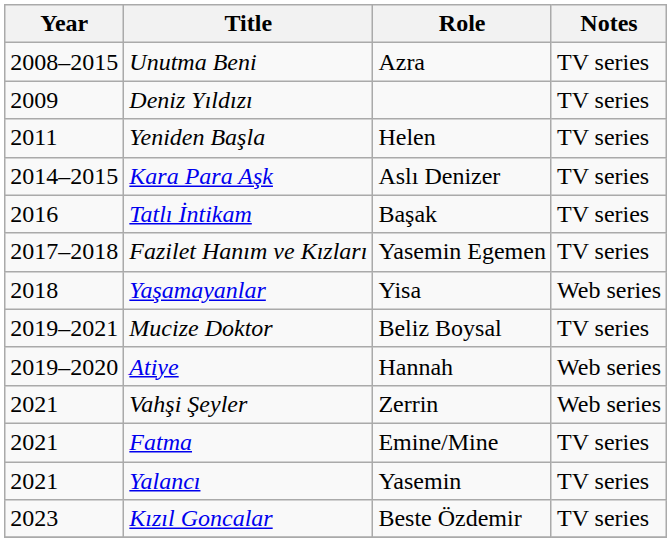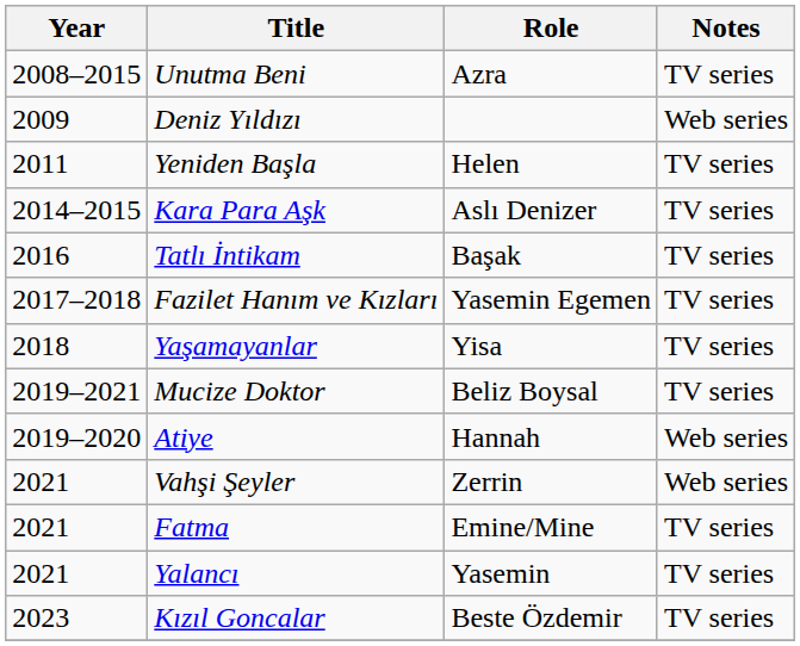 <table class="wikitable">
 <tr>
 <th>Year</th>
 <th>Title</th>
 <th>Role</th>
 <th>Notes</th>
 </tr>
 <tr>
 <td>2008–2015</td>
 <td><em>Unutma Beni</em></td>
 <td>Azra</td>
 <td>TV series</td>
 </tr>
 <tr>
 <td>2009</td>
 <td><em>Deniz Yıldızı</em></td>
 <td></td>
-<td>TV series</td>
+<td>Web series</td>
 </tr>
 <tr>
 <td>2011</td>
 <td><em>Yeniden Başla</em></td>
 <td>Helen</td>
 <td>TV series</td>
 </tr>
 <tr>
 <td>2014–2015</td>
 <td><em><a href='#'>Kara Para Aşk</a></em></td>
 <td>Aslı Denizer</td>
 <td>TV series</td>
 </tr>
 <tr>
 <td>2016</td>
 <td><em><a href='#'>Tatlı İntikam</a></em></td>
 <td>Başak</td>
 <td>TV series</td>
 </tr>
 <tr>
 <td>2017–2018</td>
 <td><em>Fazilet Hanım ve Kızları</em></td>
 <td>Yasemin Egemen</td>
 <td>TV series</td>
 </tr>
 <tr>
 <td>2018</td>
 <td><em><a href='#'>Yaşamayanlar</a></em></td>
 <td>Yisa</td>
-<td>Web series</td>
+<td>TV series</td>
 </tr>
 <tr>
 <td>2019–2021</td>
 <td><em>Mucize Doktor</em></td>
 <td>Beliz Boysal</td>
 <td>TV series</td>
 </tr>
 <tr>
 <td>2019–2020</td>
 <td><em><a href='#'>Atiye</a></em></td>
 <td>Hannah</td>
 <td>Web series</td>
 </tr>
 <tr>
 <td>2021</td>
 <td><em>Vahşi Şeyler</em></td>
 <td>Zerrin</td>
 <td>Web series</td>
 </tr>
 <tr>
 <td>2021</td>
 <td><em><a href='#'>Fatma</a></em></td>
 <td>Emine/Mine</td>
 <td>TV series</td>
 </tr>
 <tr>
 <td>2021</td>
 <td><em><a href='#'>Yalancı</a></em></td>
 <td>Yasemin</td>
 <td>TV series</td>
 </tr>
 <tr>
 <td>2023</td>
 <td><em><a href='#'>Kızıl Goncalar</a></em></td>
 <td>Beste Özdemir</td>
 <td>TV series</td>
 </tr>
 <tr>
 </tr>
 </table>
